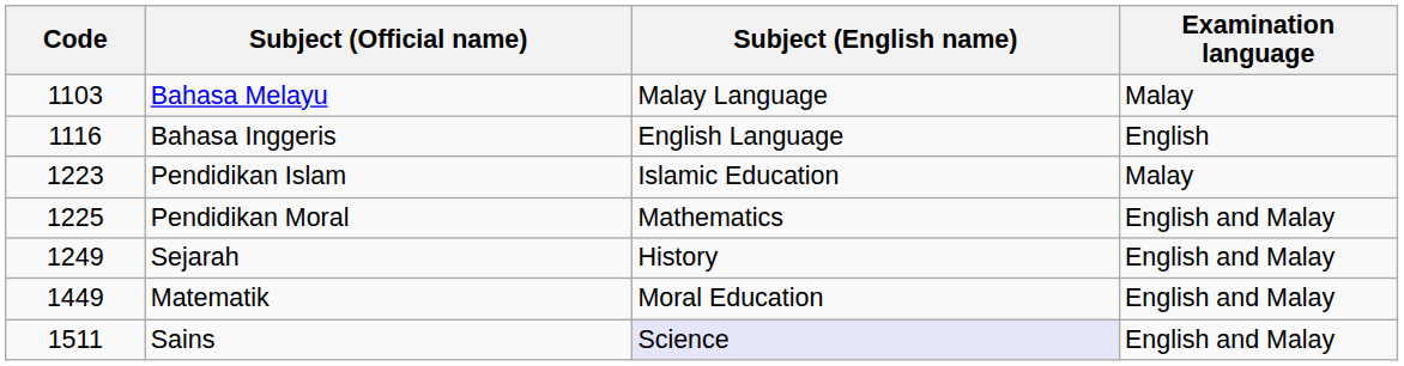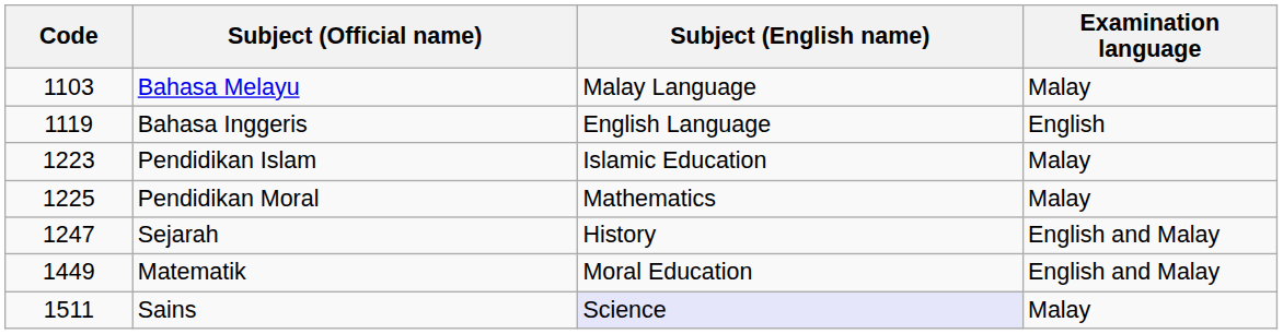 <table class="wikitable">
 <tr>
 <th width="10%">Code</th>
 <th width="35%">Subject (Official name)</th>
 <th width="35%">Subject (English name)</th>
 <th width="20%">Examination language</th>
 </tr>
 <tr>
 <td style="text-align:center;">1103</td>
 <td><a href='#'>Bahasa Melayu</a></td>
 <td>Malay Language</td>
 <td>Malay</td>
 </tr>
 <tr>
-<td style="text-align:center;">1116</td>
+<td style="text-align:center;">1119</td>
 <td>Bahasa Inggeris</td>
 <td>English Language</td>
 <td>English</td>
 </tr>
 <tr>
 <td style="text-align:center;">1223</td>
 <td>Pendidikan Islam</td>
 <td>Islamic Education</td>
 <td>Malay</td>
 </tr>
 <tr>
 <td style="text-align:center;">1225</td>
 <td>Pendidikan Moral</td>
 <td>Mathematics</td>
-<td>English and Malay</td>
+<td>Malay</td>
 </tr>
 <tr>
-<td style="text-align:center;">1249</td>
+<td style="text-align:center;">1247</td>
 <td>Sejarah</td>
 <td>History</td>
 <td>English and Malay</td>
 </tr>
 <tr>
 <td style="text-align:center;">1449</td>
 <td>Matematik</td>
 <td>Moral Education</td>
 <td>English and Malay</td>
 </tr>
 <tr>
 <td style="text-align:center;">1511</td>
 <td>Sains</td>
 <td style="background: lavender;">Science</td>
-<td>English and Malay</td>
+<td>Malay</td>
 </tr>
 </table>
